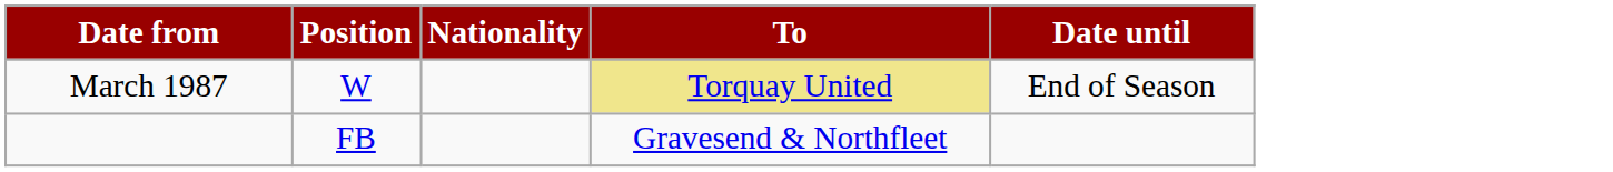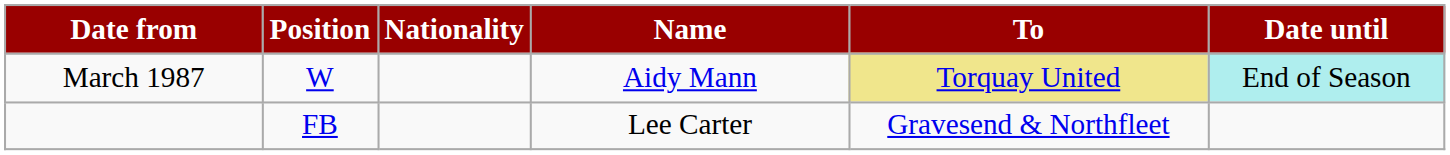 <table class="wikitable"  style="text-align:center; font-size:90%; ">
 <tr>
 <th style="background:#990000; color:white; width:120px;">Date from</th>
 <th style="background:#990000; color:white; width:50px;">Position</th>
 <th style="background:#990000; color:white; width:50px;">Nationality</th>
+<th style="background:#990000; color:white; width:150px;">Name</th>
 <th style="background:#990000; color:white; width:170px;">To</th>
 <th style="background:#990000; color:white; width:110px;">Date until</th>
 </tr>
 <tr>
 <td>March 1987</td>
 <td><a href='#'>W</a></td>
 <td></td>
+<td><a href='#'>Aidy Mann</a></td>
 <td style="background: khaki;"> <a href='#'>Torquay United</a></td>
-<td>End of Season</td>
+<td style="background: paleturquoise;">End of Season</td>
 </tr>
 <tr>
 <td></td>
 <td><a href='#'>FB</a></td>
 <td></td>
+<td>Lee Carter</td>
 <td> <a href='#'>Gravesend & Northfleet</a></td>
 <td></td>
 </tr>
 </table>
